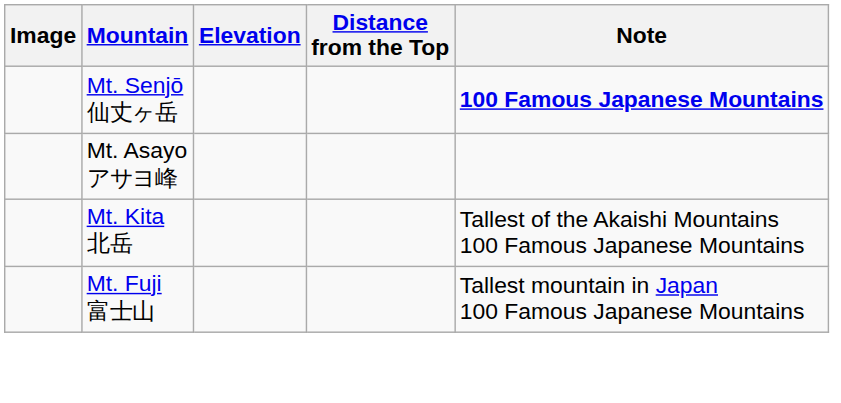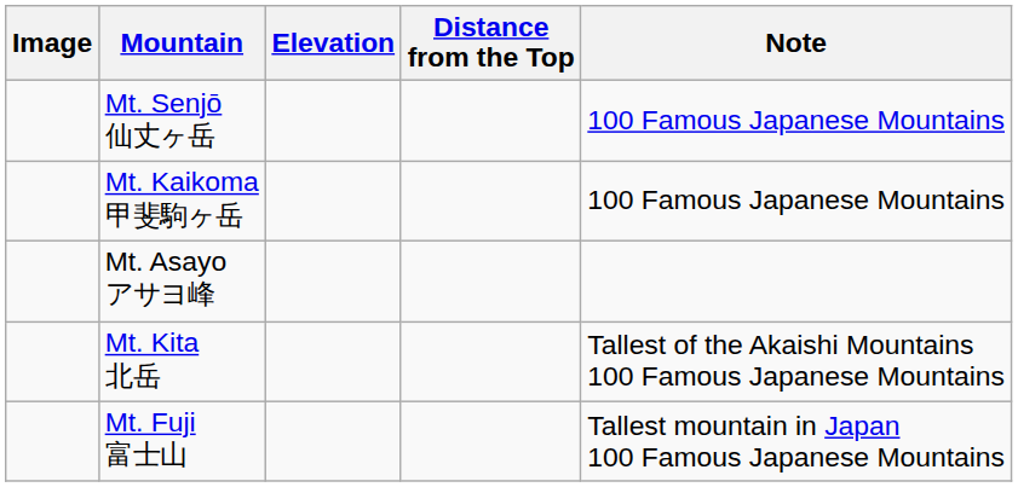 <table class="wikitable">
 <tr>
 <th>Image</th>
 <th><a href='#'>Mountain</a></th>
 <th><a href='#'>Elevation</a></th>
 <th><a href='#'>Distance</a><br>from the Top</th>
 <th>Note</th>
 </tr>
 <tr>
 <td></td>
 <td><a href='#'>Mt. Senjō</a><br>仙丈ヶ岳</td>
 <td></td>
 <td></td>
-<td><strong><a href='#'>100 Famous Japanese Mountains</a></strong></td>
+<td><a href='#'>100 Famous Japanese Mountains</a></td>
+</tr>
+<tr>
+<td></td>
+<td><a href='#'>Mt. Kaikoma</a><br>甲斐駒ヶ岳</td>
+<td></td>
+<td></td>
+<td>100 Famous Japanese Mountains</td>
 </tr>
 <tr>
 <td></td>
 <td>Mt. Asayo<br>アサヨ峰</td>
 <td></td>
 <td></td>
 <td></td>
 </tr>
 <tr>
 <td></td>
 <td><a href='#'>Mt. Kita</a><br>北岳</td>
 <td></td>
 <td></td>
 <td>Tallest of the Akaishi Mountains<br>100 Famous Japanese Mountains</td>
 </tr>
 <tr>
 <td></td>
 <td><a href='#'>Mt. Fuji</a><br>富士山</td>
 <td></td>
 <td></td>
 <td>Tallest mountain in <a href='#'>Japan</a><br>100 Famous Japanese Mountains</td>
 </tr>
 </table>
